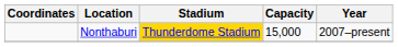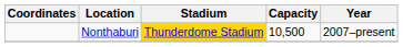 <table class="wikitable sortable">
 <tr>
 <th>Coordinates</th>
 <th>Location</th>
 <th>Stadium</th>
 <th>Capacity</th>
 <th>Year</th>
 </tr>
 <tr>
 <td></td>
 <td><a href='#'>Nonthaburi</a></td>
 <td style="background: gold;"><a href='#'>Thunderdome Stadium</a></td>
-<td>15,000</td>
+<td>10,500</td>
 <td>2007–present</td>
 </tr>
 <tr>
 </tr>
 </table>
